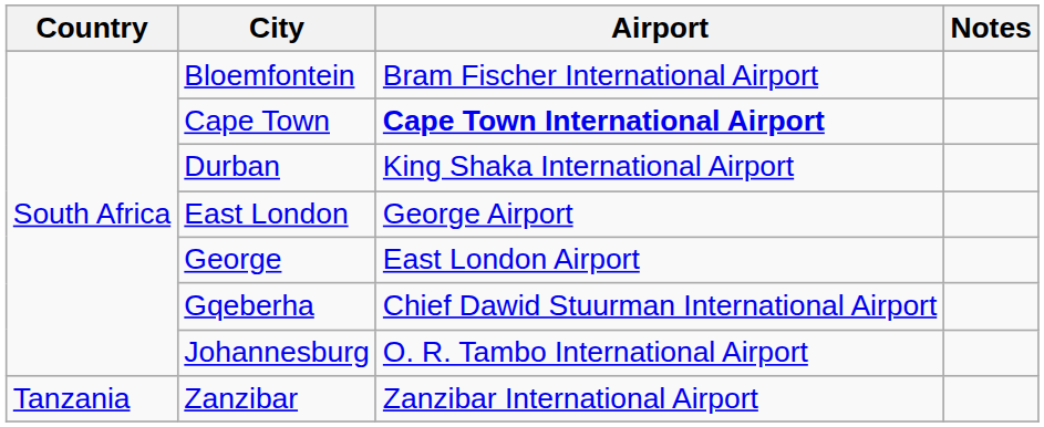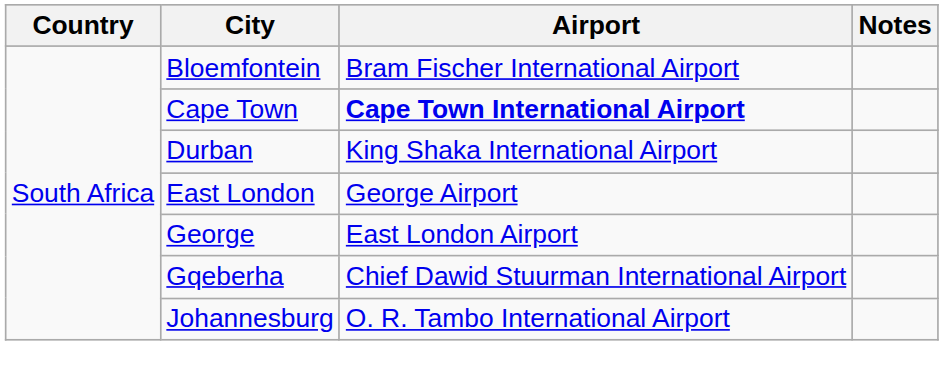 <table class="wikitable sortable" style="margin: 1em auto;">
 <tr>
 <th>Country</th>
 <th>City</th>
 <th>Airport</th>
 <th>Notes</th>
 </tr>
 <tr>
 <td rowspan="7"><a href='#'>South Africa</a></td>
 <td><a href='#'>Bloemfontein</a></td>
 <td><a href='#'>Bram Fischer International Airport</a></td>
 <td></td>
 </tr>
 <tr>
 <td><a href='#'>Cape Town</a></td>
 <td><strong><a href='#'>Cape Town International Airport</a></strong></td>
 <td></td>
 </tr>
 <tr>
 <td><a href='#'>Durban</a></td>
 <td><a href='#'>King Shaka International Airport</a></td>
 <td></td>
 </tr>
 <tr>
 <td><a href='#'>East London</a></td>
 <td><a href='#'>George Airport</a></td>
 <td></td>
 </tr>
 <tr>
 <td><a href='#'>George</a></td>
 <td><a href='#'>East London Airport</a></td>
 <td></td>
 </tr>
 <tr>
 <td><a href='#'>Gqeberha</a></td>
 <td><a href='#'>Chief Dawid Stuurman International Airport</a></td>
 <td></td>
 </tr>
 <tr>
 <td><a href='#'>Johannesburg</a></td>
 <td><a href='#'>O. R. Tambo International Airport</a></td>
 <td></td>
 </tr>
-<tr>
-<td><a href='#'>Tanzania</a></td>
-<td><a href='#'>Zanzibar</a></td>
-<td><a href='#'>Zanzibar International Airport</a></td>
-<td></td>
-</tr>
 </table>
